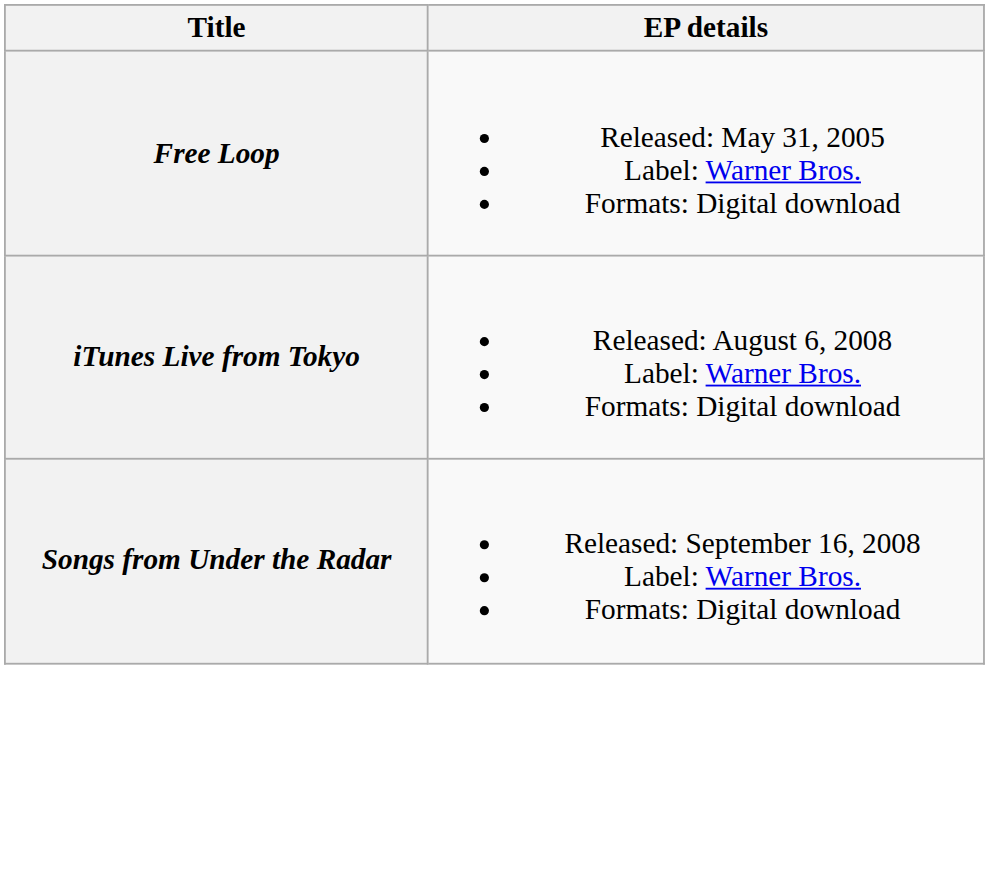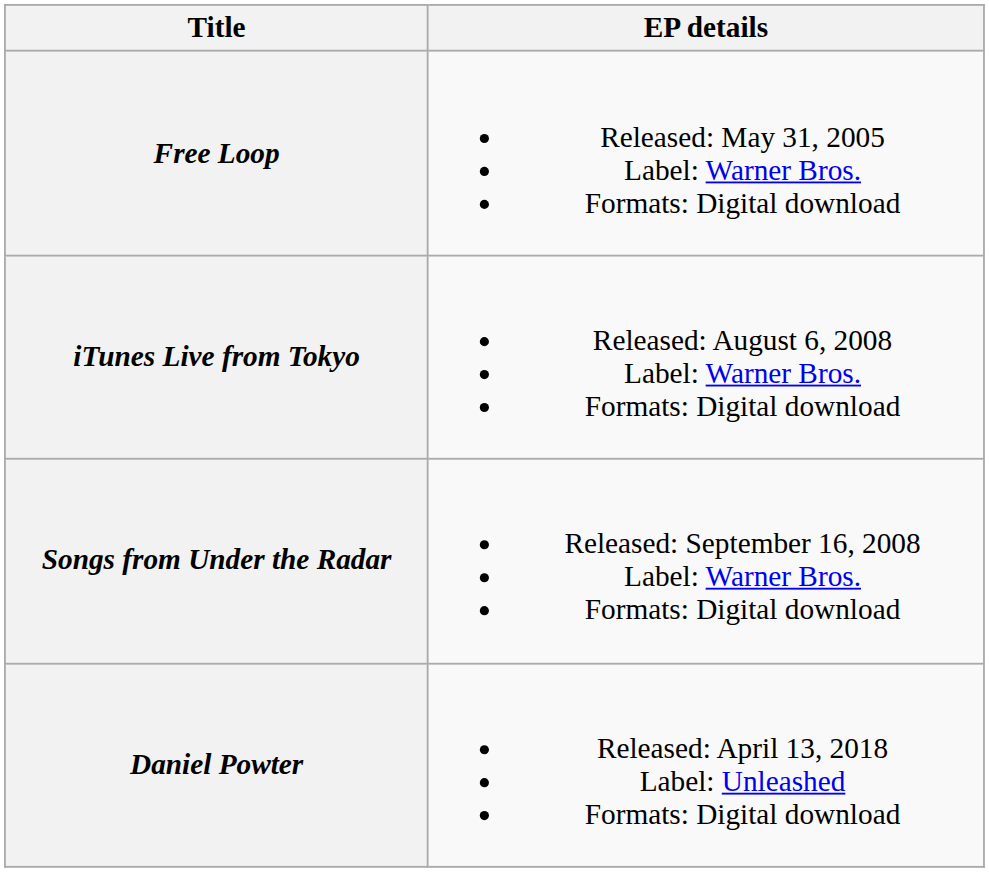 <table class="wikitable plainrowheaders" style="text-align:center;">
 <tr>
 <th scope="col" style="width:14em;">Title</th>
 <th scope="col" style="width:18.5em;">EP details</th>
 </tr>
 <tr>
 <th scope="row"><em>Free Loop</em></th>
 <td><br><ul><li>Released: May 31, 2005</li><li>Label: <a href='#'>Warner Bros.</a></li><li>Formats: Digital download</li></ul></td>
 </tr>
 <tr>
 <th scope="row"><em>iTunes Live from Tokyo</em></th>
 <td><br><ul><li>Released: August 6, 2008</li><li>Label: <a href='#'>Warner Bros.</a></li><li>Formats: Digital download</li></ul></td>
 </tr>
 <tr>
 <th scope="row"><em>Songs from Under the Radar</em></th>
 <td><br><ul><li>Released: September 16, 2008</li><li>Label: <a href='#'>Warner Bros.</a></li><li>Formats: Digital download</li></ul></td>
 </tr>
+<tr>
+<th scope="row"><em>Daniel Powter</em></th>
+<td><br><ul><li>Released: April 13, 2018</li><li>Label: <a href='#'>Unleashed</a></li><li>Formats: Digital download</li></ul></td>
+</tr>
 </table>
